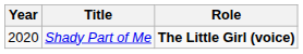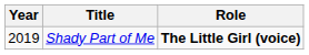 <table class="wikitable sortable">
 <tr>
 <th>Year</th>
 <th>Title</th>
 <th>Role</th>
 </tr>
 <tr>
-<td>2020</td>
+<td>2019</td>
 <td><em><a href='#'>Shady Part of Me</a></em></td>
 <td><strong>The Little Girl (voice)</strong></td>
 </tr>
 </table>
